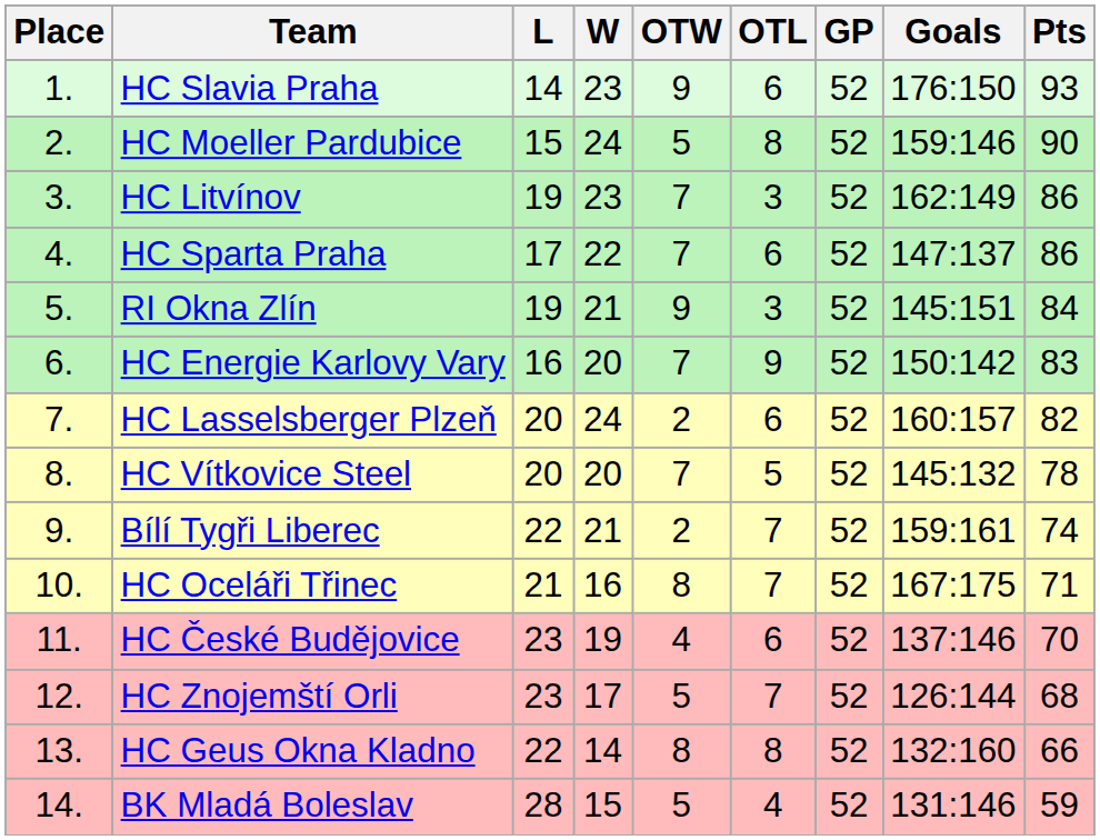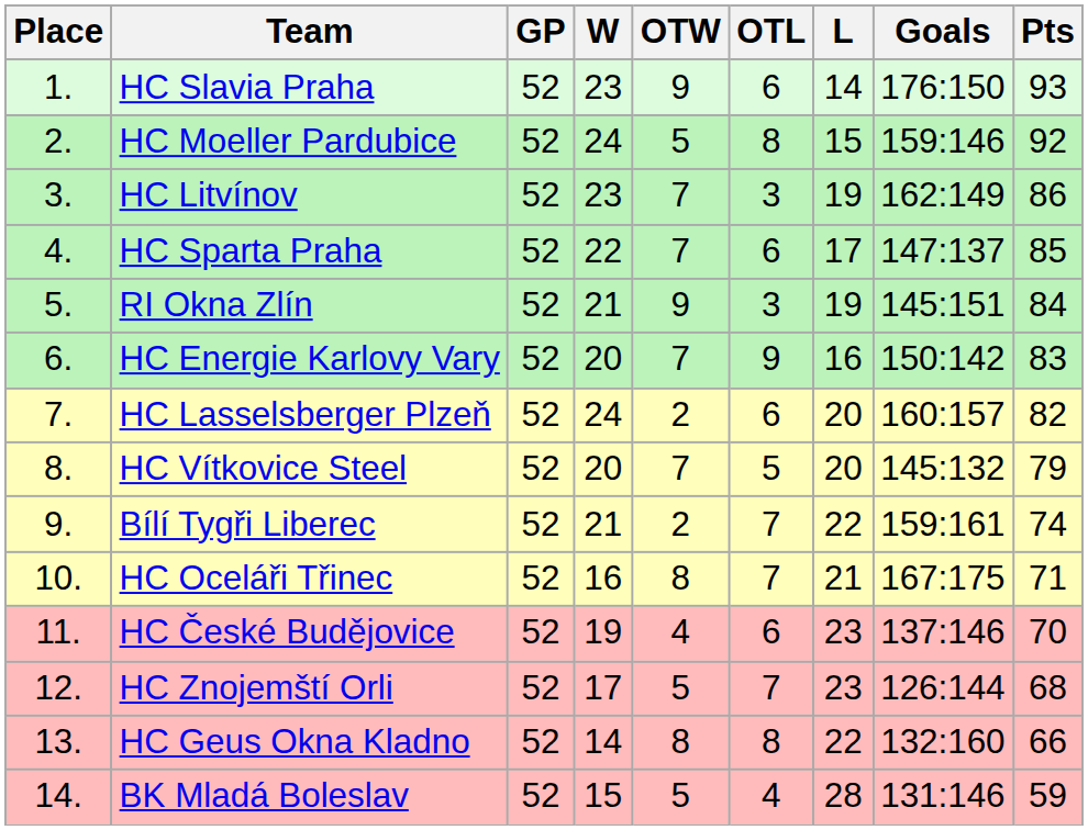 <table class="wikitable">
 <tr align=center bgcolor=#efefef>
 <th width="20">Place</th>
 <th>Team</th>
-<th width="20">L</th>
+<th width="20">GP</th>
 <th width="20">W</th>
 <th width="20">OTW</th>
 <th width="20">OTL</th>
-<th width="20">GP</th>
+<th width="20">L</th>
 <th width="40">Goals</th>
 <th width="20">Pts</th>
 </tr>
 <tr style="text-align:center;background:#DDFCDD">
 <td>1.</td>
 <td align="left"><a href='#'>HC Slavia Praha</a></td>
-<td>14</td>
+<td>52</td>
 <td>23</td>
 <td>9</td>
 <td>6</td>
-<td>52</td>
+<td>14</td>
 <td>176:150</td>
 <td>93</td>
 </tr>
 <tr style="text-align:center;background:#BBF3BB">
 <td>2.</td>
 <td align="left"><a href='#'>HC Moeller Pardubice</a></td>
-<td>15</td>
+<td>52</td>
 <td>24</td>
 <td>5</td>
 <td>8</td>
-<td>52</td>
+<td>15</td>
 <td>159:146</td>
-<td>90</td>
+<td>92</td>
 </tr>
 <tr style="text-align:center;background:#BBF3BB">
 <td>3.</td>
 <td align=left><a href='#'>HC Litvínov</a></td>
-<td>19</td>
+<td>52</td>
 <td>23</td>
 <td>7</td>
 <td>3</td>
-<td>52</td>
+<td>19</td>
 <td>162:149</td>
 <td>86</td>
 </tr>
 <tr style="text-align:center;background:#BBF3BB">
 <td>4.</td>
 <td align=left><a href='#'>HC Sparta Praha</a></td>
-<td>17</td>
+<td>52</td>
 <td>22</td>
 <td>7</td>
 <td>6</td>
-<td>52</td>
+<td>17</td>
 <td>147:137</td>
-<td>86</td>
+<td>85</td>
 </tr>
 <tr style="text-align:center;background:#BBF3BB">
 <td>5.</td>
 <td align=left><a href='#'>RI Okna Zlín</a></td>
-<td>19</td>
+<td>52</td>
 <td>21</td>
 <td>9</td>
 <td>3</td>
-<td>52</td>
+<td>19</td>
 <td>145:151</td>
 <td>84</td>
 </tr>
 <tr style="text-align:center;background:#BBF3BB">
 <td>6.</td>
 <td align=left><a href='#'>HC Energie Karlovy Vary</a></td>
-<td>16</td>
+<td>52</td>
 <td>20</td>
 <td>7</td>
 <td>9</td>
-<td>52</td>
+<td>16</td>
 <td>150:142</td>
 <td>83</td>
 </tr>
 <tr style="text-align:center;background:#FFFFBB">
 <td>7.</td>
 <td align=left><a href='#'>HC Lasselsberger Plzeň</a></td>
-<td>20</td>
+<td>52</td>
 <td>24</td>
 <td>2</td>
 <td>6</td>
-<td>52</td>
+<td>20</td>
 <td>160:157</td>
 <td>82</td>
 </tr>
 <tr style="text-align:center;background:#FFFFBB">
 <td>8.</td>
 <td align=left><a href='#'>HC Vítkovice Steel</a></td>
-<td>20</td>
+<td>52</td>
 <td>20</td>
 <td>7</td>
 <td>5</td>
-<td>52</td>
+<td>20</td>
 <td>145:132</td>
-<td>78</td>
+<td>79</td>
 </tr>
 <tr style="text-align:center;background:#FFFFBB">
 <td>9.</td>
 <td align="left"><a href='#'>Bílí Tygři Liberec</a></td>
-<td>22</td>
+<td>52</td>
 <td>21</td>
 <td>2</td>
 <td>7</td>
-<td>52</td>
+<td>22</td>
 <td>159:161</td>
 <td>74</td>
 </tr>
 <tr style="text-align:center;background:#FFFFBB">
 <td>10.</td>
 <td align="left"><a href='#'>HC Oceláři Třinec</a></td>
-<td>21</td>
+<td>52</td>
 <td>16</td>
 <td>8</td>
 <td>7</td>
-<td>52</td>
+<td>21</td>
 <td>167:175</td>
 <td>71</td>
 </tr>
 <tr style="text-align:center;background:#FFBBBB">
 <td>11.</td>
 <td align="left"><a href='#'>HC České Budějovice</a></td>
-<td>23</td>
+<td>52</td>
 <td>19</td>
 <td>4</td>
 <td>6</td>
-<td>52</td>
+<td>23</td>
 <td>137:146</td>
 <td>70</td>
 </tr>
 <tr style="text-align:center;background:#FFBBBB">
 <td>12.</td>
 <td align="left"><a href='#'>HC Znojemští Orli</a></td>
-<td>23</td>
+<td>52</td>
 <td>17</td>
 <td>5</td>
 <td>7</td>
-<td>52</td>
+<td>23</td>
 <td>126:144</td>
 <td>68</td>
 </tr>
 <tr style="text-align:center;background:#FFBBBB">
 <td>13.</td>
 <td align="left"><a href='#'>HC Geus Okna Kladno</a></td>
-<td>22</td>
+<td>52</td>
 <td>14</td>
 <td>8</td>
 <td>8</td>
-<td>52</td>
+<td>22</td>
 <td>132:160</td>
 <td>66</td>
 </tr>
 <tr style="text-align:center;background:#FFBBBB">
 <td>14.</td>
 <td align="left"><a href='#'>BK Mladá Boleslav</a></td>
-<td>28</td>
+<td>52</td>
 <td>15</td>
 <td>5</td>
 <td>4</td>
-<td>52</td>
+<td>28</td>
 <td>131:146</td>
 <td>59</td>
 </tr>
 </table>
